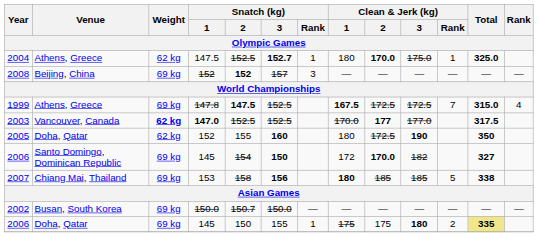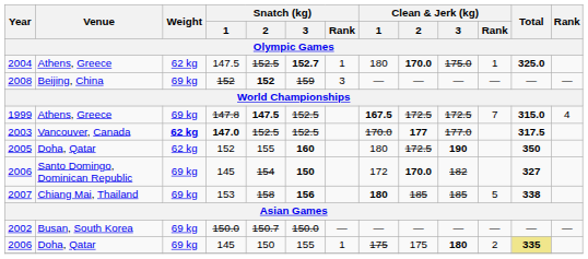 <table class="wikitable" style="text-align:center;">
 <tr>
 <th rowspan=2 width=40>Year</th>
 <th rowspan=2 width=250>Venue</th>
 <th rowspan=2 width=60>Weight</th>
 <th colspan=4>Snatch (kg)</th>
 <th colspan=4>Clean & Jerk (kg)</th>
 <th rowspan=2 width=60>Total</th>
 <th rowspan=2 width=40>Rank</th>
 </tr>
 <tr>
 <th width=60>1</th>
 <th width=60>2</th>
 <th width=60>3</th>
 <th width=45>Rank</th>
 <th width=60>1</th>
 <th width=60>2</th>
 <th width=60>3</th>
 <th width=45>Rank</th>
 </tr>
 <tr>
 <th colspan=13><a href='#'>Olympic Games</a></th>
 </tr>
 <tr>
 <td><a href='#'>2004</a></td>
 <td align=left> <a href='#'>Athens</a>, <a href='#'>Greece</a></td>
 <td><a href='#'>62 kg</a></td>
 <td>147.5</td>
 <td><s>152.5</s></td>
 <td><strong>152.7</strong></td>
 <td>1</td>
 <td>180</td>
 <td><strong>170.0</strong></td>
 <td><s>175.0</s></td>
 <td>1</td>
 <td><strong>325.0</strong></td>
 <td></td>
 </tr>
 <tr>
 <td><a href='#'>2008</a></td>
 <td align=left> <a href='#'>Beijing</a>, <a href='#'>China</a></td>
 <td><a href='#'>69 kg</a></td>
 <td><s>152</s></td>
 <td><strong>152</strong></td>
-<td><s>157</s></td>
+<td><s>159</s></td>
 <td>3</td>
 <td>—</td>
 <td>—</td>
 <td>—</td>
 <td>—</td>
 <td>—</td>
 <td>—</td>
 </tr>
 <tr>
 <th colspan=13><a href='#'>World Championships</a></th>
 </tr>
 <tr>
 <td><a href='#'>1999</a></td>
 <td align=left> <a href='#'>Athens</a>, <a href='#'>Greece</a></td>
 <td><a href='#'>69 kg</a></td>
 <td><s>147.8</s></td>
 <td><strong>147.5</strong></td>
 <td><s>152.5</s></td>
 <td></td>
 <td><strong>167.5</strong></td>
 <td><s>172.5</s></td>
 <td><s>172.5</s></td>
 <td>7</td>
 <td><strong>315.0</strong></td>
 <td>4</td>
 </tr>
 <tr>
 <td><a href='#'>2003</a></td>
 <td align=left> <a href='#'>Vancouver</a>, <a href='#'>Canada</a></td>
 <td><strong><a href='#'>62 kg</a></strong></td>
 <td><strong>147.0</strong></td>
 <td><s>152.5</s></td>
 <td><s>152.5</s></td>
 <td></td>
 <td><s>170.0</s></td>
 <td><strong>177</strong></td>
 <td><s>177.0</s></td>
 <td></td>
 <td><strong>317.5</strong></td>
 <td></td>
 </tr>
 <tr>
 <td><a href='#'>2005</a></td>
 <td align=left> <a href='#'>Doha</a>, <a href='#'>Qatar</a></td>
 <td><a href='#'>62 kg</a></td>
 <td>152</td>
 <td>155</td>
 <td><strong>160</strong></td>
 <td></td>
 <td>180</td>
 <td><s>172.5</s></td>
 <td><strong>190</strong></td>
 <td></td>
 <td><strong>350</strong></td>
 <td></td>
 </tr>
 <tr>
 <td><a href='#'>2006</a></td>
 <td align=left> <a href='#'>Santo Domingo</a>, <a href='#'>Dominican Republic</a></td>
 <td><a href='#'>69 kg</a></td>
 <td>145</td>
 <td><s>154</s></td>
 <td><strong>150</strong></td>
 <td></td>
 <td>172</td>
 <td><strong>170.0</strong></td>
 <td><s>182</s></td>
 <td></td>
 <td><strong>327</strong></td>
 <td></td>
 </tr>
 <tr>
 <td><a href='#'>2007</a></td>
 <td align=left> <a href='#'>Chiang Mai</a>, <a href='#'>Thailand</a></td>
 <td><a href='#'>69 kg</a></td>
 <td>153</td>
 <td><s>158</s></td>
 <td><strong>156</strong></td>
 <td></td>
 <td><strong>180</strong></td>
 <td><s>185</s></td>
 <td><s>185</s></td>
 <td>5</td>
 <td><strong>338</strong></td>
 <td></td>
 </tr>
 <tr>
 <th colspan=15><a href='#'>Asian Games</a></th>
 </tr>
 <tr>
 <td><a href='#'>2002</a></td>
 <td align=left> <a href='#'>Busan</a>, <a href='#'>South Korea</a></td>
 <td><a href='#'>69 kg</a></td>
 <td><s>150.0</s></td>
 <td><s>150.7</s></td>
 <td><s>150.0</s></td>
 <td>—</td>
 <td>—</td>
 <td>—</td>
 <td>—</td>
 <td>—</td>
 <td>—</td>
 <td>—</td>
 </tr>
 <tr>
 <td><a href='#'>2006</a></td>
 <td align=left> <a href='#'>Doha</a>, <a href='#'>Qatar</a></td>
 <td><a href='#'>69 kg</a></td>
 <td>145</td>
 <td>150</td>
 <td>155</td>
 <td>1</td>
 <td><s>175</s></td>
 <td>175</td>
 <td><strong>180</strong></td>
 <td>2</td>
 <td style="background: khaki;"><strong>335</strong></td>
 <td></td>
 </tr>
 <tr>
 </tr>
 </table>
